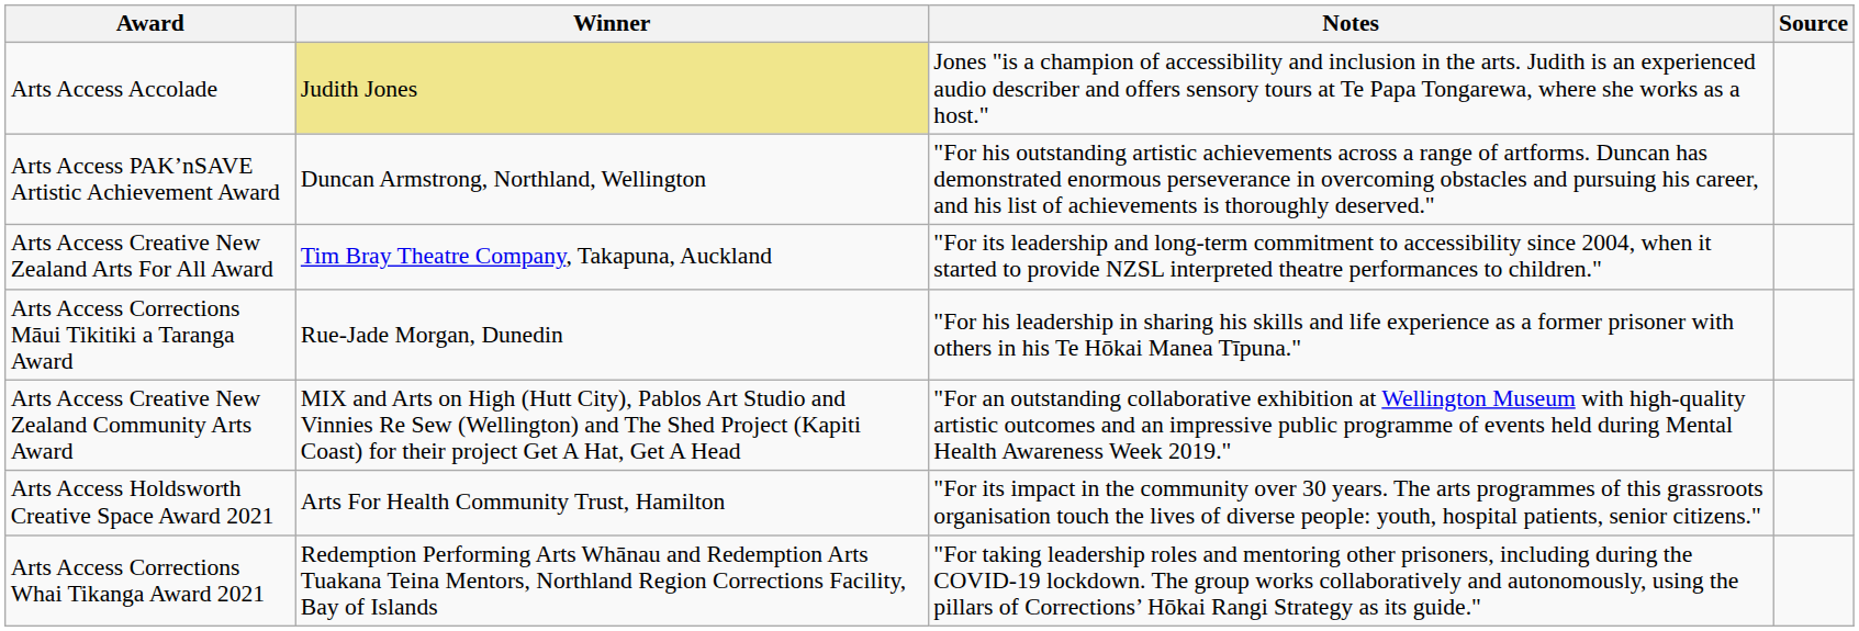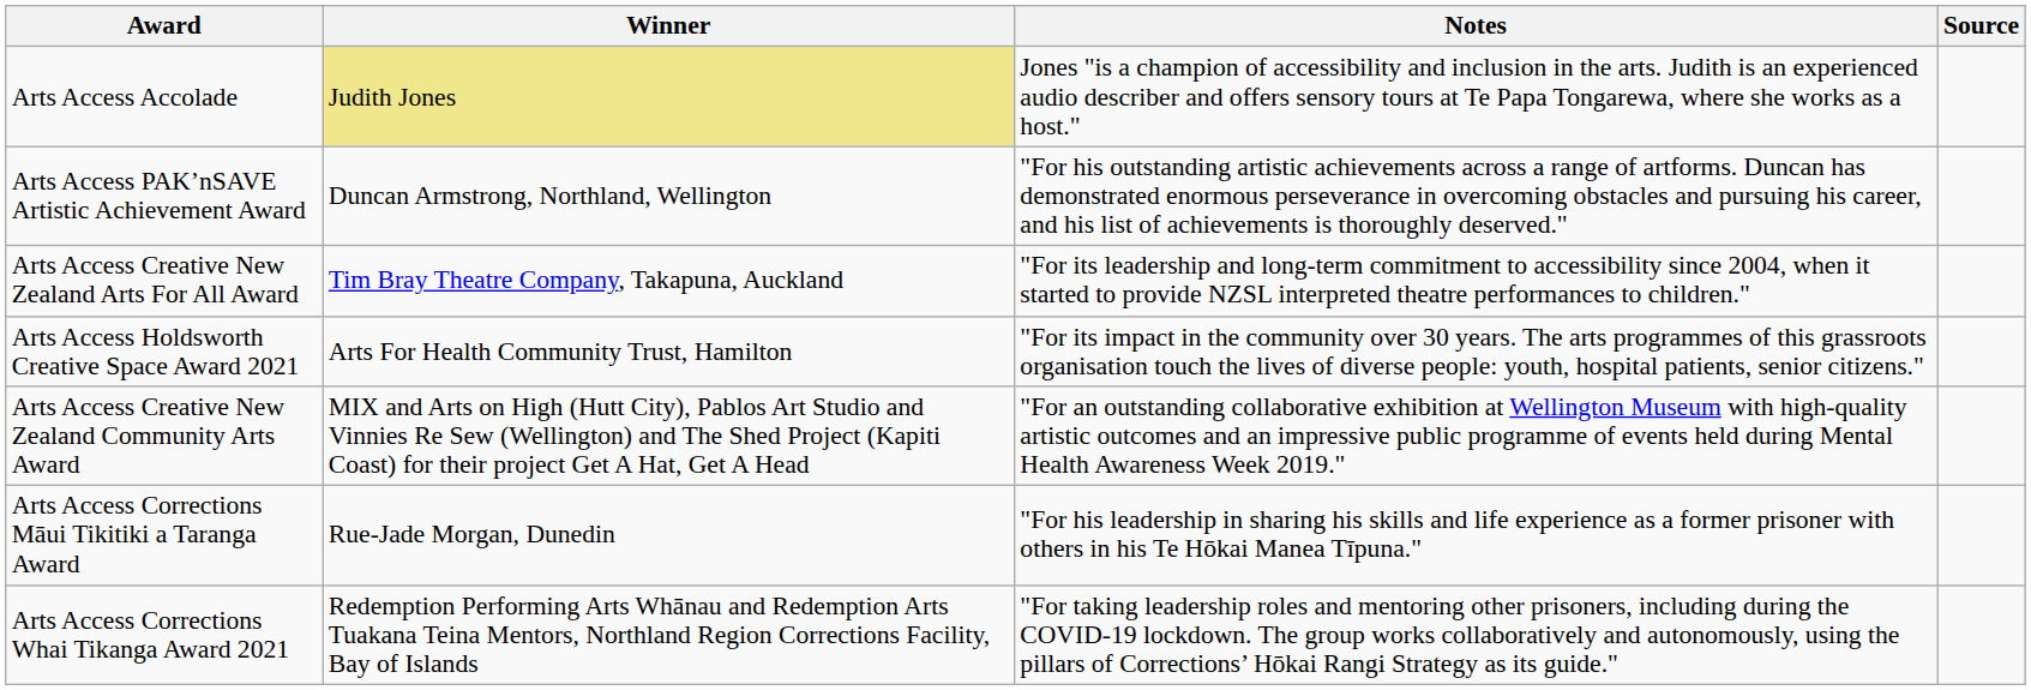 <table class="wikitable">
 <tr>
 <th>Award</th>
 <th>Winner</th>
 <th>Notes</th>
 <th>Source</th>
 </tr>
 <tr>
 <td>Arts Access Accolade</td>
 <td style="background: khaki;">Judith Jones</td>
 <td>Jones "is a champion of accessibility and inclusion in the arts. Judith is an experienced audio describer and offers sensory tours at Te Papa Tongarewa, where she works as a host."</td>
 <td></td>
 </tr>
 <tr>
 <td>Arts Access PAK’nSAVE Artistic Achievement Award</td>
 <td>Duncan Armstrong, Northland, Wellington</td>
 <td>"For his outstanding artistic achievements across a range of artforms. Duncan has demonstrated enormous perseverance in overcoming obstacles and pursuing his career, and his list of achievements is thoroughly deserved."</td>
 <td></td>
 </tr>
 <tr>
 <td>Arts Access Creative New Zealand Arts For All Award</td>
 <td><a href='#'>Tim Bray Theatre Company</a>, Takapuna, Auckland</td>
 <td>"For its leadership and long-term commitment to accessibility since 2004, when it started to provide NZSL interpreted theatre performances to children."</td>
 <td></td>
 </tr>
 <tr>
-<td>Arts Access Corrections Māui Tikitiki a Taranga Award</td>
-<td>Rue-Jade Morgan, Dunedin</td>
-<td>"For his leadership in sharing his skills and life experience as a former prisoner with others in his Te Hōkai Manea Tīpuna."</td>
+<td>Arts Access Holdsworth Creative Space Award 2021</td>
+<td>Arts For Health Community Trust, Hamilton</td>
+<td>"For its impact in the community over 30 years. The arts programmes of this grassroots organisation touch the lives of diverse people: youth, hospital patients, senior citizens."</td>
 <td></td>
 </tr>
 <tr>
 <td>Arts Access Creative New Zealand Community Arts Award</td>
 <td>MIX and Arts on High (Hutt City), Pablos Art Studio and Vinnies Re Sew (Wellington) and The Shed Project (Kapiti Coast) for their project Get A Hat, Get A Head</td>
 <td>"For an outstanding collaborative exhibition at <a href='#'>Wellington Museum</a> with high-quality artistic outcomes and an impressive public programme of events held during Mental Health Awareness Week 2019."</td>
 <td></td>
 </tr>
 <tr>
-<td>Arts Access Holdsworth Creative Space Award 2021</td>
-<td>Arts For Health Community Trust, Hamilton</td>
-<td>"For its impact in the community over 30 years. The arts programmes of this grassroots organisation touch the lives of diverse people: youth, hospital patients, senior citizens."</td>
+<td>Arts Access Corrections Māui Tikitiki a Taranga Award</td>
+<td>Rue-Jade Morgan, Dunedin</td>
+<td>"For his leadership in sharing his skills and life experience as a former prisoner with others in his Te Hōkai Manea Tīpuna."</td>
 <td></td>
 </tr>
 <tr>
 <td>Arts Access Corrections Whai Tikanga Award 2021</td>
 <td>Redemption Performing Arts Whānau and Redemption Arts Tuakana Teina Mentors, Northland Region Corrections Facility, Bay of Islands</td>
 <td>"For taking leadership roles and mentoring other prisoners, including during the COVID-19 lockdown. The group works collaboratively and autonomously, using the pillars of Corrections’ Hōkai Rangi Strategy as its guide."</td>
 <td></td>
 </tr>
 </table>
